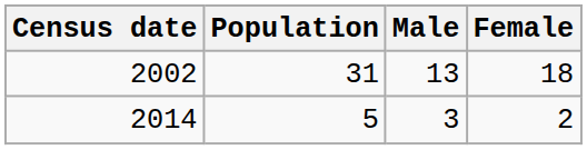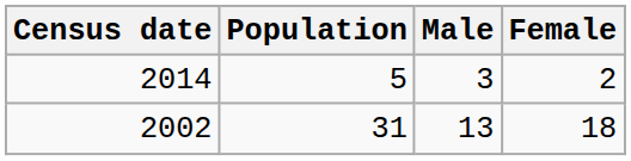 <table class="wikitable" style="text-align:right">
 <tr>
 <th>Census date</th>
 <th>Population</th>
 <th>Male</th>
 <th>Female</th>
 </tr>
 <tr>
+<td>2014</td>
+<td> 5</td>
+<td>3</td>
+<td>2</td>
+</tr>
+<tr>
 <td>2002</td>
 <td>31</td>
 <td>13</td>
 <td>18</td>
 </tr>
-<tr>
-<td>2014</td>
-<td> 5</td>
-<td>3</td>
-<td>2</td>
-</tr>
 </table>
